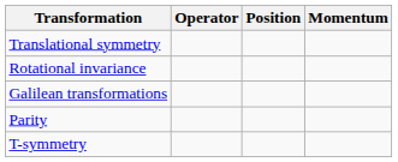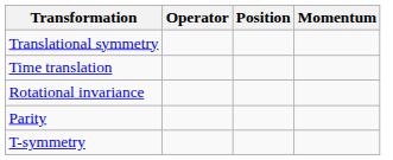 <table class="wikitable">
 <tr>
 <th>Transformation</th>
 <th>Operator</th>
 <th>Position</th>
 <th>Momentum</th>
 </tr>
 <tr>
 <td><a href='#'>Translational symmetry</a></td>
 <td></td>
 <td></td>
 <td></td>
 </tr>
 <tr>
-<td><a href='#'>Rotational invariance</a></td>
+<td><a href='#'>Time translation</a></td>
 <td></td>
 <td></td>
 <td></td>
 </tr>
 <tr>
-<td><a href='#'>Galilean transformations</a></td>
+<td><a href='#'>Rotational invariance</a></td>
 <td></td>
 <td></td>
 <td></td>
 </tr>
 <tr>
 <td><a href='#'>Parity</a></td>
 <td></td>
 <td></td>
 <td></td>
 </tr>
 <tr>
 <td><a href='#'>T-symmetry</a></td>
 <td></td>
 <td></td>
 <td></td>
 </tr>
 </table>
